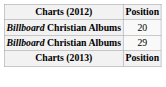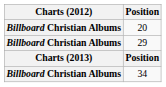 <table class="wikitable sortable plainrowheaders">
 <tr>
 <th scope="col">Charts (2012)</th>
 <th scope="col">Position</th>
 </tr>
 <tr>
 <th scope="row"><em>Billboard</em> Christian Albums</th>
 <td align="center">20</td>
 </tr>
 <tr>
 <th scope="row"><em>Billboard</em> Christian Albums</th>
 <td align="center">29</td>
 </tr>
 <tr>
 <th scope="col">Charts (2013)</th>
 <th scope="col">Position</th>
 </tr>
+<tr>
+<th scope="row"><em>Billboard</em> Christian Albums</th>
+<td align="center">34</td>
+</tr>
 </table>
